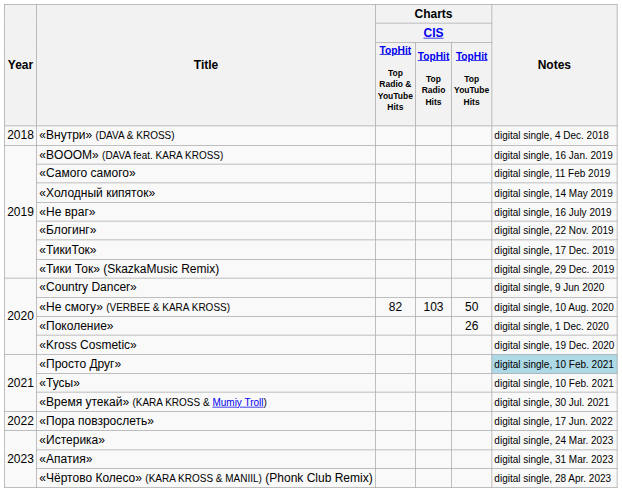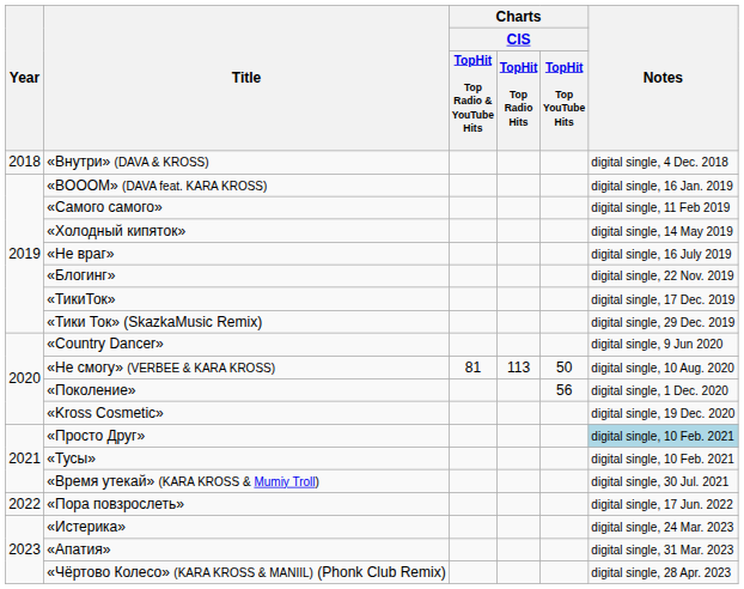 <table class="wikitable">
 <tr>
 <th rowspan="3">Year</th>
 <th rowspan="3">Title</th>
 <th colspan="3">Charts</th>
 <th rowspan="3">Notes</th>
 </tr>
 <tr>
 <th colspan="3"><a href='#'>CIS</a></th>
 </tr>
 <tr>
 <th style="width:3em;font-size:85%;"><a href='#'>TopHit</a><br><br><small>Top Radio & YouTube Hits</small><br><br></th>
 <th style="width:3em;font-size:85%;"><a href='#'>TopHit</a><br><br><small>Top Radio Hits</small><br><br></th>
 <th style="width:3em;font-size:85%;"><a href='#'>TopHit</a><br><br><small>Top YouTube Hits</small><br><br></th>
 </tr>
 <tr>
 <td rowspan="1" align="center">2018</td>
 <td>«Внутри» <small>(DAVA & KROSS)</small></td>
 <td></td>
 <td></td>
 <td></td>
 <td><small>digital single</small><small>, 4 Dec. 2018</small></td>
 </tr>
 <tr>
 <td rowspan="7" align="center">2019</td>
 <td>«BOOOM» <small>(DAVA feat. </small><small>KARA KROSS)</small></td>
 <td></td>
 <td></td>
 <td></td>
 <td><small>digital single</small><small>, 16 Jan. 2019</small></td>
 </tr>
 <tr>
 <td>«Самого самого»</td>
 <td></td>
 <td></td>
 <td></td>
 <td><small>digital single</small><small>, 11 Feb 2019</small></td>
 </tr>
 <tr>
 <td>«Холодный кипяток»</td>
 <td></td>
 <td></td>
 <td></td>
 <td><small>digital single</small><small>, 14 May 2019</small></td>
 </tr>
 <tr>
 <td>«Не враг»</td>
 <td></td>
 <td></td>
 <td></td>
 <td><small>digital single</small><small>, 16 July 2019</small></td>
 </tr>
 <tr>
 <td>«Блогинг»</td>
 <td></td>
 <td></td>
 <td></td>
 <td><small>digital single</small><small>, 22 Nov. 2019</small></td>
 </tr>
 <tr>
 <td>«ТикиТок»</td>
 <td></td>
 <td></td>
 <td></td>
 <td><small>digital single</small><small>, 17 Dec. 2019</small></td>
 </tr>
 <tr>
 <td>«Тики Ток» (SkazkaMusic Remix)</td>
 <td></td>
 <td></td>
 <td></td>
 <td><small>digital single</small><small>, 29 Dec. 2019</small></td>
 </tr>
 <tr>
 <td rowspan="4" align="center">2020</td>
 <td>«Country Dancer»</td>
 <td></td>
 <td></td>
 <td></td>
 <td><small>digital single</small><small>, 9 Jun 2020</small></td>
 </tr>
 <tr>
 <td>«Не смогу» <small>(VERBEE & KARA KROSS)</small></td>
-<td align="center">82</td>
-<td align="center">103</td>
+<td align="center">81</td>
+<td align="center">113</td>
 <td align="center">50</td>
 <td><small>digital single</small><small>, 10 Aug. 2020</small></td>
 </tr>
 <tr>
 <td>«Поколение»</td>
 <td></td>
 <td></td>
-<td align="center">26</td>
+<td align="center">56</td>
 <td><small>digital single</small><small>, 1 Dec. 2020</small></td>
 </tr>
 <tr>
 <td>«Kross Cosmetic»</td>
 <td></td>
 <td></td>
 <td></td>
 <td><small>digital single</small><small>, 19 Dec. 2020</small></td>
 </tr>
 <tr>
 <td rowspan="3">2021</td>
 <td>«Просто Друг»</td>
 <td></td>
 <td></td>
 <td></td>
 <td style="background: lightblue;"><small>digital single</small><small>, 10 Feb. 2021</small></td>
 </tr>
 <tr>
 <td>«Тусы»</td>
 <td></td>
 <td></td>
 <td></td>
 <td><small>digital single</small><small>, 10 Feb. 2021</small></td>
 </tr>
 <tr>
 <td>«Время утекай» <small>(KARA KROSS & <a href='#'>Mumiy Troll</a>)</small></td>
 <td></td>
 <td></td>
 <td></td>
 <td><small>digital single</small><small>, 30 Jul. 2021</small></td>
 </tr>
 <tr>
 <td>2022</td>
 <td>«Пора повзрослеть»</td>
 <td></td>
 <td></td>
 <td></td>
 <td><small>digital single</small><small>, 17 Jun. 2022</small></td>
 </tr>
 <tr>
 <td rowspan="3">2023</td>
 <td>«Истерика»</td>
 <td></td>
 <td></td>
 <td></td>
 <td><small>digital single</small><small>, 24 Mar. 2023</small></td>
 </tr>
 <tr>
 <td>«Апатия»</td>
 <td></td>
 <td></td>
 <td></td>
 <td><small>digital single</small><small>, 31 Mar. 2023</small></td>
 </tr>
 <tr>
 <td>«Чёртово Колесо» <small>(KARA KROSS & MANIIL)</small> (Phonk Club Remix)</td>
 <td></td>
 <td></td>
 <td></td>
 <td><small>digital single, 28 Apr. 2023</small></td>
 </tr>
 </table>
